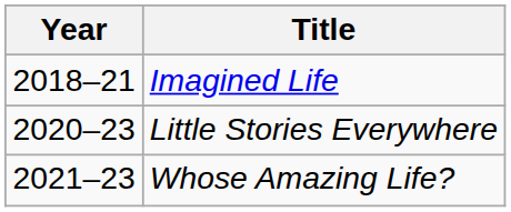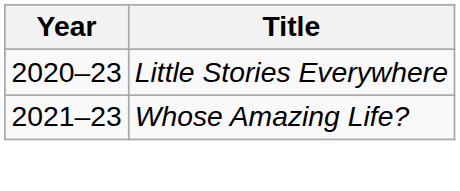 <table class="wikitable sortable">
 <tr>
 <th>Year</th>
 <th>Title</th>
-</tr>
-<tr>
-<td>2018–21</td>
-<td><em><a href='#'>Imagined Life</a></em></td>
 </tr>
 <tr>
 <td>2020–23</td>
 <td><em>Little Stories Everywhere</em></td>
 </tr>
 <tr>
 <td>2021–23</td>
 <td><em>Whose Amazing Life?</em></td>
 </tr>
 </table>
